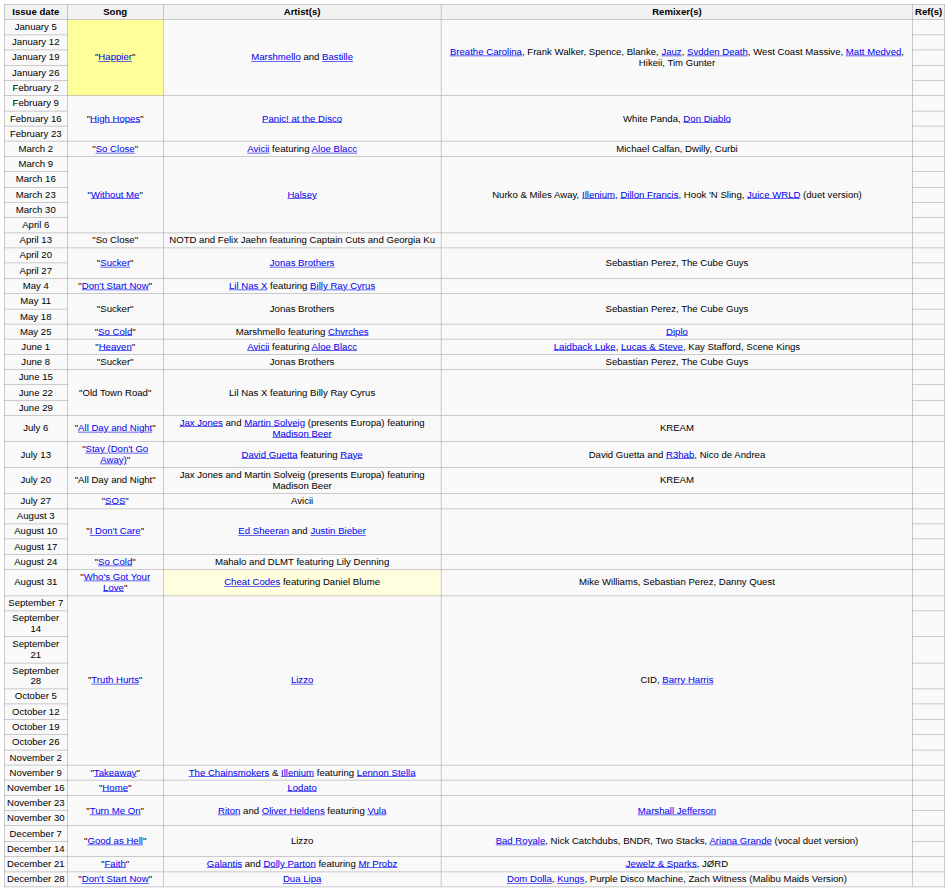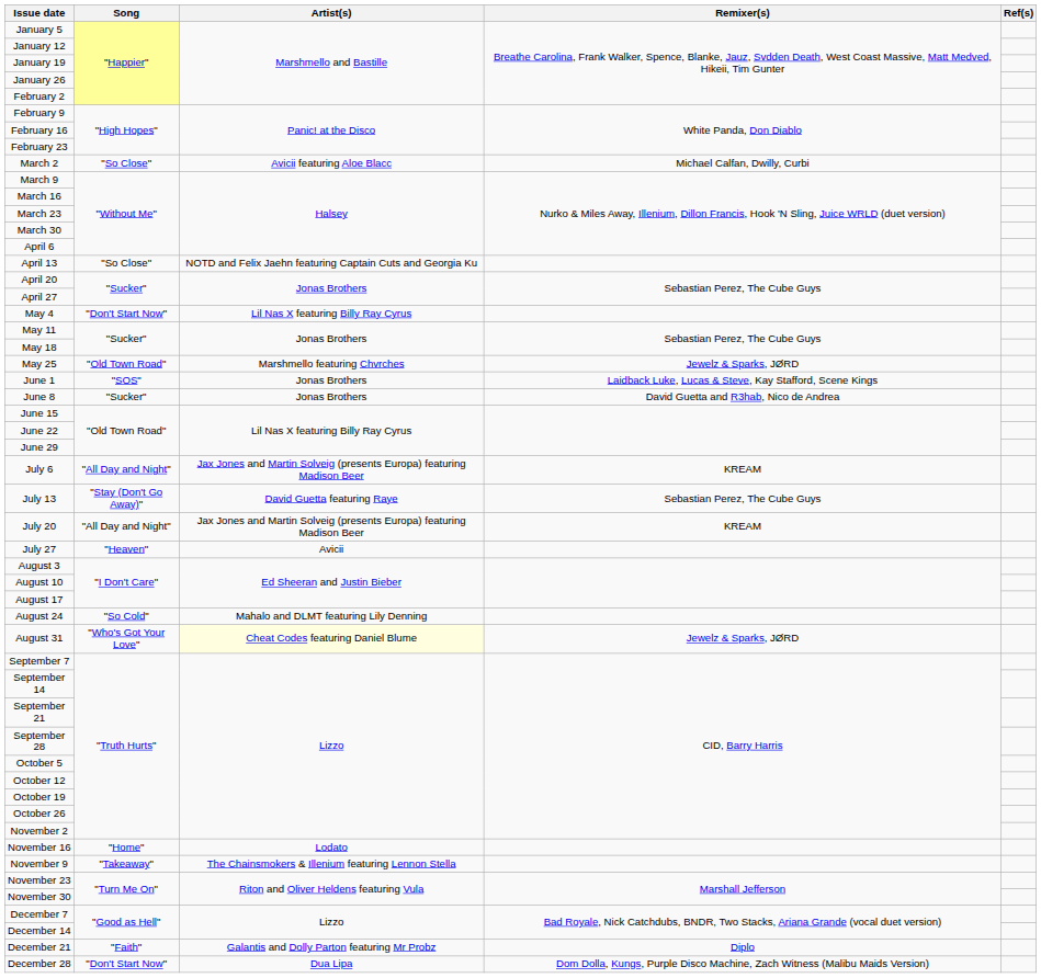 <table class="wikitable plainrowheaders" style="text-align: center;">
 <tr>
 <th>Issue date</th>
 <th>Song</th>
 <th>Artist(s)</th>
 <th>Remixer(s)</th>
 <th>Ref(s)</th>
 </tr>
 <tr>
 <td>January 5</td>
 <td bgcolor=#FFFF99  style="text-align: center;" rowspan=5>"<a href='#'>Happier</a>"</td>
 <td rowspan=5><a href='#'>Marshmello</a> and <a href='#'>Bastille</a></td>
 <td rowspan=5><a href='#'>Breathe Carolina</a>, Frank Walker, Spence, Blanke, <a href='#'>Jauz</a>, <a href='#'>Svdden Death</a>, West Coast Massive, <a href='#'>Matt Medved</a>, Hikeii, Tim Gunter</td>
 <td></td>
 </tr>
 <tr>
 <td>January 12</td>
 <td></td>
 </tr>
 <tr>
 <td>January 19</td>
 <td></td>
 </tr>
 <tr>
 <td>January 26</td>
 <td></td>
 </tr>
 <tr>
 <td>February 2</td>
 <td></td>
 </tr>
 <tr>
 <td>February 9</td>
 <td rowspan=3>"<a href='#'>High Hopes</a>"</td>
 <td rowspan=3><a href='#'>Panic! at the Disco</a></td>
 <td rowspan=3>White Panda, <a href='#'>Don Diablo</a></td>
 <td></td>
 </tr>
 <tr>
 <td>February 16</td>
 <td></td>
 </tr>
 <tr>
 <td>February 23</td>
 <td></td>
 </tr>
 <tr>
 <td>March 2</td>
 <td>"<a href='#'>So Close</a>"</td>
 <td><a href='#'>Avicii</a> featuring <a href='#'>Aloe Blacc</a></td>
 <td>Michael Calfan, Dwilly, Curbi</td>
 <td></td>
 </tr>
 <tr>
 <td>March 9</td>
 <td rowspan=5>"<a href='#'>Without Me</a>"</td>
 <td rowspan=5><a href='#'>Halsey</a></td>
 <td rowspan=5>Nurko & Miles Away, <a href='#'>Illenium</a>, <a href='#'>Dillon Francis</a>, Hook 'N Sling, <a href='#'>Juice WRLD</a> (duet version)</td>
 <td></td>
 </tr>
 <tr>
 <td>March 16</td>
 <td></td>
 </tr>
 <tr>
 <td>March 23</td>
 <td></td>
 </tr>
 <tr>
 <td>March 30</td>
 <td></td>
 </tr>
 <tr>
 <td>April 6</td>
 <td></td>
 </tr>
 <tr>
 <td>April 13</td>
 <td>"So Close"</td>
 <td>NOTD and Felix Jaehn featuring Captain Cuts and Georgia Ku</td>
 <td></td>
 <td></td>
 </tr>
 <tr>
 <td>April 20</td>
 <td rowspan=2>"<a href='#'>Sucker</a>"</td>
 <td rowspan=2><a href='#'>Jonas Brothers</a></td>
 <td rowspan=2>Sebastian Perez, The Cube Guys</td>
 <td></td>
 </tr>
 <tr>
 <td>April 27</td>
 <td></td>
 </tr>
 <tr>
 <td>May 4</td>
 <td>"<a href='#'>Don't Start Now</a>"</td>
 <td><a href='#'>Lil Nas X</a> featuring <a href='#'>Billy Ray Cyrus</a></td>
 <td></td>
 <td></td>
 </tr>
 <tr>
 <td>May 11</td>
 <td rowspan=2>"Sucker"</td>
 <td rowspan=2>Jonas Brothers</td>
 <td rowspan=2>Sebastian Perez, The Cube Guys</td>
 <td></td>
 </tr>
 <tr>
 <td>May 18</td>
 <td></td>
 </tr>
 <tr>
 <td>May 25</td>
-<td>"<a href='#'>So Cold</a>"</td>
+<td>"<a href='#'>Old Town Road</a>"</td>
 <td>Marshmello featuring <a href='#'>Chvrches</a></td>
-<td><a href='#'>Diplo</a></td>
+<td><a href='#'>Jewelz & Sparks</a>, JØRD</td>
 <td></td>
 </tr>
 <tr>
 <td>June 1</td>
-<td>"<a href='#'>Heaven</a>"</td>
-<td><a href='#'>Avicii</a> featuring <a href='#'>Aloe Blacc</a></td>
+<td>"<a href='#'>SOS</a>"</td>
+<td>Jonas Brothers</td>
 <td><a href='#'>Laidback Luke</a>, <a href='#'>Lucas & Steve</a>, Kay Stafford, Scene Kings</td>
 <td></td>
 </tr>
 <tr>
 <td>June 8</td>
 <td>"Sucker"</td>
 <td>Jonas Brothers</td>
-<td>Sebastian Perez, The Cube Guys</td>
+<td>David Guetta and <a href='#'>R3hab</a>, Nico de Andrea</td>
 <td></td>
 </tr>
 <tr>
 <td>June 15</td>
 <td rowspan=3>"Old Town Road"</td>
 <td rowspan=3>Lil Nas X featuring Billy Ray Cyrus</td>
 <td rowspan=3></td>
 <td></td>
 </tr>
 <tr>
 <td>June 22</td>
 <td></td>
 </tr>
 <tr>
 <td>June 29</td>
 <td></td>
 </tr>
 <tr>
 <td>July 6</td>
 <td>"<a href='#'>All Day and Night</a>"</td>
 <td><a href='#'>Jax Jones</a> and <a href='#'>Martin Solveig</a> (presents Europa) featuring <a href='#'>Madison Beer</a></td>
 <td>KREAM</td>
 <td></td>
 </tr>
 <tr>
 <td>July 13</td>
 <td>"<a href='#'>Stay (Don't Go Away)</a>"</td>
 <td><a href='#'>David Guetta</a> featuring <a href='#'>Raye</a></td>
-<td>David Guetta and <a href='#'>R3hab</a>, Nico de Andrea</td>
+<td>Sebastian Perez, The Cube Guys</td>
 <td></td>
 </tr>
 <tr>
 <td>July 20</td>
 <td>"All Day and Night"</td>
 <td>Jax Jones and Martin Solveig (presents Europa) featuring Madison Beer</td>
 <td>KREAM</td>
 <td></td>
 </tr>
 <tr>
 <td>July 27</td>
-<td>"<a href='#'>SOS</a>"</td>
+<td>"<a href='#'>Heaven</a>"</td>
 <td>Avicii</td>
 <td></td>
 <td></td>
 </tr>
 <tr>
 <td>August 3</td>
 <td rowspan=3>"<a href='#'>I Don't Care</a>"</td>
 <td rowspan=3><a href='#'>Ed Sheeran</a> and <a href='#'>Justin Bieber</a></td>
 <td rowspan=3></td>
 <td></td>
 </tr>
 <tr>
 <td>August 10</td>
 <td></td>
 </tr>
 <tr>
 <td>August 17</td>
 <td></td>
 </tr>
 <tr>
 <td>August 24</td>
 <td>"<a href='#'>So Cold</a>"</td>
 <td>Mahalo and DLMT featuring Lily Denning</td>
 <td></td>
 <td></td>
 </tr>
 <tr>
 <td>August 31</td>
 <td>"<a href='#'>Who's Got Your Love</a>"</td>
 <td style="background: lightyellow;"><a href='#'>Cheat Codes</a> featuring Daniel Blume</td>
-<td>Mike Williams, Sebastian Perez, Danny Quest</td>
+<td><a href='#'>Jewelz & Sparks</a>, JØRD</td>
 <td></td>
 </tr>
 <tr>
 <td>September 7</td>
 <td rowspan=9>"<a href='#'>Truth Hurts</a>"</td>
 <td rowspan=9><a href='#'>Lizzo</a></td>
 <td rowspan=9>CID, <a href='#'>Barry Harris</a></td>
 <td></td>
 </tr>
 <tr>
 <td>September 14</td>
 <td></td>
 </tr>
 <tr>
 <td>September 21</td>
 <td></td>
 </tr>
 <tr>
 <td>September 28</td>
 <td></td>
 </tr>
 <tr>
 <td>October 5</td>
 <td></td>
 </tr>
 <tr>
 <td>October 12</td>
 <td></td>
 </tr>
 <tr>
 <td>October 19</td>
 <td></td>
 </tr>
 <tr>
 <td>October 26</td>
 <td></td>
 </tr>
 <tr>
 <td>November 2</td>
 <td></td>
 </tr>
 <tr>
-<td>November 9</td>
-<td>"<a href='#'>Takeaway</a>"</td>
-<td><a href='#'>The Chainsmokers</a> & <a href='#'>Illenium</a> featuring <a href='#'>Lennon Stella</a></td>
+<td>November 16</td>
+<td>"<a href='#'>Home</a>"</td>
+<td><a href='#'>Lodato</a></td>
 <td></td>
 <td></td>
 </tr>
 <tr>
-<td>November 16</td>
-<td>"<a href='#'>Home</a>"</td>
-<td><a href='#'>Lodato</a></td>
+<td>November 9</td>
+<td>"<a href='#'>Takeaway</a>"</td>
+<td><a href='#'>The Chainsmokers</a> & <a href='#'>Illenium</a> featuring <a href='#'>Lennon Stella</a></td>
 <td></td>
 <td></td>
 </tr>
 <tr>
 <td>November 23</td>
 <td rowspan=2>"<a href='#'>Turn Me On</a>"</td>
 <td rowspan=2><a href='#'>Riton</a> and <a href='#'>Oliver Heldens</a> featuring <a href='#'>Vula</a></td>
 <td rowspan=2><a href='#'>Marshall Jefferson</a></td>
 <td></td>
 </tr>
 <tr>
 <td>November 30</td>
 <td></td>
 </tr>
 <tr>
 <td>December 7</td>
 <td rowspan=2>"<a href='#'>Good as Hell</a>"</td>
 <td rowspan=2>Lizzo</td>
 <td rowspan=2><a href='#'>Bad Royale</a>, Nick Catchdubs, BNDR, Two Stacks, <a href='#'>Ariana Grande</a> (vocal duet version)</td>
 <td></td>
 </tr>
 <tr>
 <td>December 14</td>
 <td></td>
 </tr>
 <tr>
 <td>December 21</td>
 <td>"<a href='#'>Faith</a>"</td>
 <td><a href='#'>Galantis</a> and <a href='#'>Dolly Parton</a> featuring <a href='#'>Mr Probz</a></td>
-<td><a href='#'>Jewelz & Sparks</a>, JØRD</td>
+<td><a href='#'>Diplo</a></td>
 <td></td>
 </tr>
 <tr>
 <td>December 28</td>
 <td>"<a href='#'>Don't Start Now</a>"</td>
 <td><a href='#'>Dua Lipa</a></td>
 <td><a href='#'>Dom Dolla</a>, <a href='#'>Kungs</a>, Purple Disco Machine, Zach Witness (Malibu Maids Version)</td>
 <td></td>
 </tr>
 </table>
